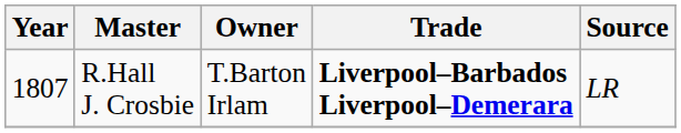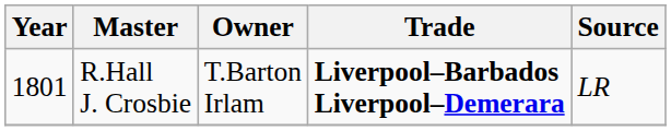 <table class="sortable wikitable">
 <tr>
 <th>Year</th>
 <th>Master</th>
 <th>Owner</th>
 <th>Trade</th>
 <th>Source</th>
 </tr>
 <tr>
-<td>1807</td>
+<td>1801</td>
 <td>R.Hall<br>J. Crosbie</td>
 <td>T.Barton<br>Irlam</td>
 <td><strong>Liverpool–Barbados<br>Liverpool–<a href='#'>Demerara</a></strong></td>
 <td><em>LR</em></td>
 </tr>
 <tr>
 </tr>
 </table>
